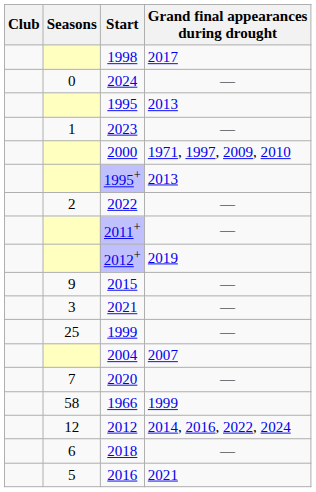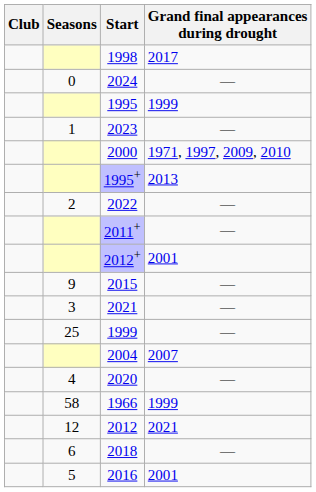 <table class="wikitable sortable" style=text-align:center>
 <tr>
 <th>Club</th>
 <th>Seasons</th>
 <th>Start</th>
 <th>Grand final appearances<br>during drought</th>
 </tr>
 <tr>
 <td align=left></td>
 <td bgcolor=FFFFC0></td>
 <td><a href='#'>1998</a></td>
 <td align=left><a href='#'>2017</a></td>
 </tr>
 <tr>
 <td align=left></td>
 <td>0</td>
 <td><a href='#'>2024</a></td>
 <td>—</td>
 </tr>
 <tr>
 <td align=left></td>
 <td bgcolor=FFFFC0></td>
 <td><a href='#'>1995</a></td>
-<td align=left><a href='#'>2013</a></td>
+<td align=left><a href='#'>1999</a></td>
 </tr>
 <tr>
 <td align=left></td>
 <td>1</td>
 <td><a href='#'>2023</a></td>
 <td>—</td>
 </tr>
 <tr>
 <td align=left></td>
 <td bgcolor=FFFFC0></td>
 <td><a href='#'>2000</a></td>
 <td align=left><a href='#'>1971</a>, <a href='#'>1997</a>, <a href='#'>2009</a>, <a href='#'>2010</a></td>
 </tr>
 <tr>
 <td align=left></td>
 <td bgcolor=FFFFC0></td>
 <td bgcolor="C0C0FF"><a href='#'>1995</a><sup>+</sup></td>
 <td align=left><a href='#'>2013</a></td>
 </tr>
 <tr>
 <td align=left></td>
 <td>2</td>
 <td><a href='#'>2022</a></td>
 <td>—</td>
 </tr>
 <tr>
 <td align=left></td>
 <td bgcolor=FFFFC0></td>
 <td bgcolor="C0C0FF"><a href='#'>2011</a><sup>+</sup></td>
 <td>—</td>
 </tr>
 <tr>
 <td align=left></td>
 <td bgcolor=FFFFC0></td>
 <td bgcolor="C0C0FF"><a href='#'>2012</a><sup>+</sup></td>
-<td align=left><a href='#'>2019</a></td>
+<td align=left><a href='#'>2001</a></td>
 </tr>
 <tr>
 <td align=left></td>
 <td>9</td>
 <td><a href='#'>2015</a></td>
 <td>—</td>
 </tr>
 <tr>
 <td align=left></td>
 <td>3</td>
 <td><a href='#'>2021</a></td>
 <td>—</td>
 </tr>
 <tr>
 <td align=left></td>
 <td>25</td>
 <td><a href='#'>1999</a></td>
 <td>—</td>
 </tr>
 <tr>
 <td align=left></td>
 <td bgcolor=FFFFC0></td>
 <td><a href='#'>2004</a></td>
 <td align=left><a href='#'>2007</a></td>
 </tr>
 <tr>
 <td align=left></td>
-<td>7</td>
+<td>4</td>
 <td><a href='#'>2020</a></td>
 <td>—</td>
 </tr>
 <tr>
 <td align=left></td>
 <td>58</td>
 <td><a href='#'>1966</a></td>
 <td align=left><a href='#'>1999</a></td>
 </tr>
 <tr>
 <td align=left></td>
 <td>12</td>
 <td><a href='#'>2012</a></td>
-<td align=left><a href='#'>2014</a>, <a href='#'>2016</a>, <a href='#'>2022</a>, <a href='#'>2024</a></td>
+<td align=left><a href='#'>2021</a></td>
 </tr>
 <tr>
 <td align=left></td>
 <td>6</td>
 <td><a href='#'>2018</a></td>
 <td>—</td>
 </tr>
 <tr>
 <td align=left></td>
 <td>5</td>
 <td><a href='#'>2016</a></td>
-<td align=left><a href='#'>2021</a></td>
+<td align=left><a href='#'>2001</a></td>
 </tr>
 </table>
